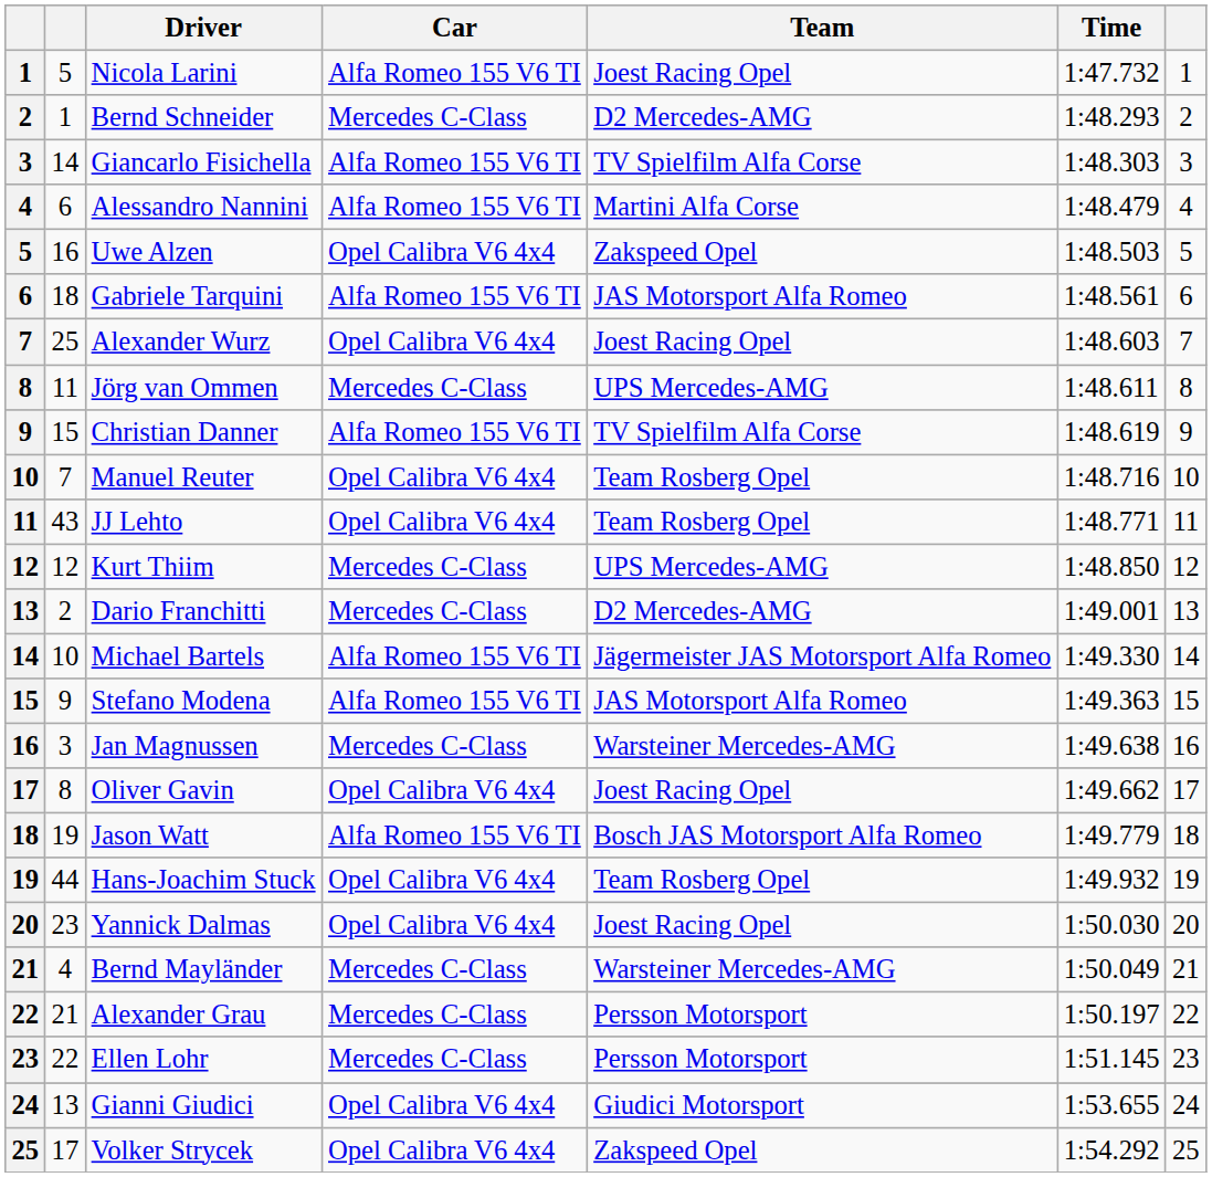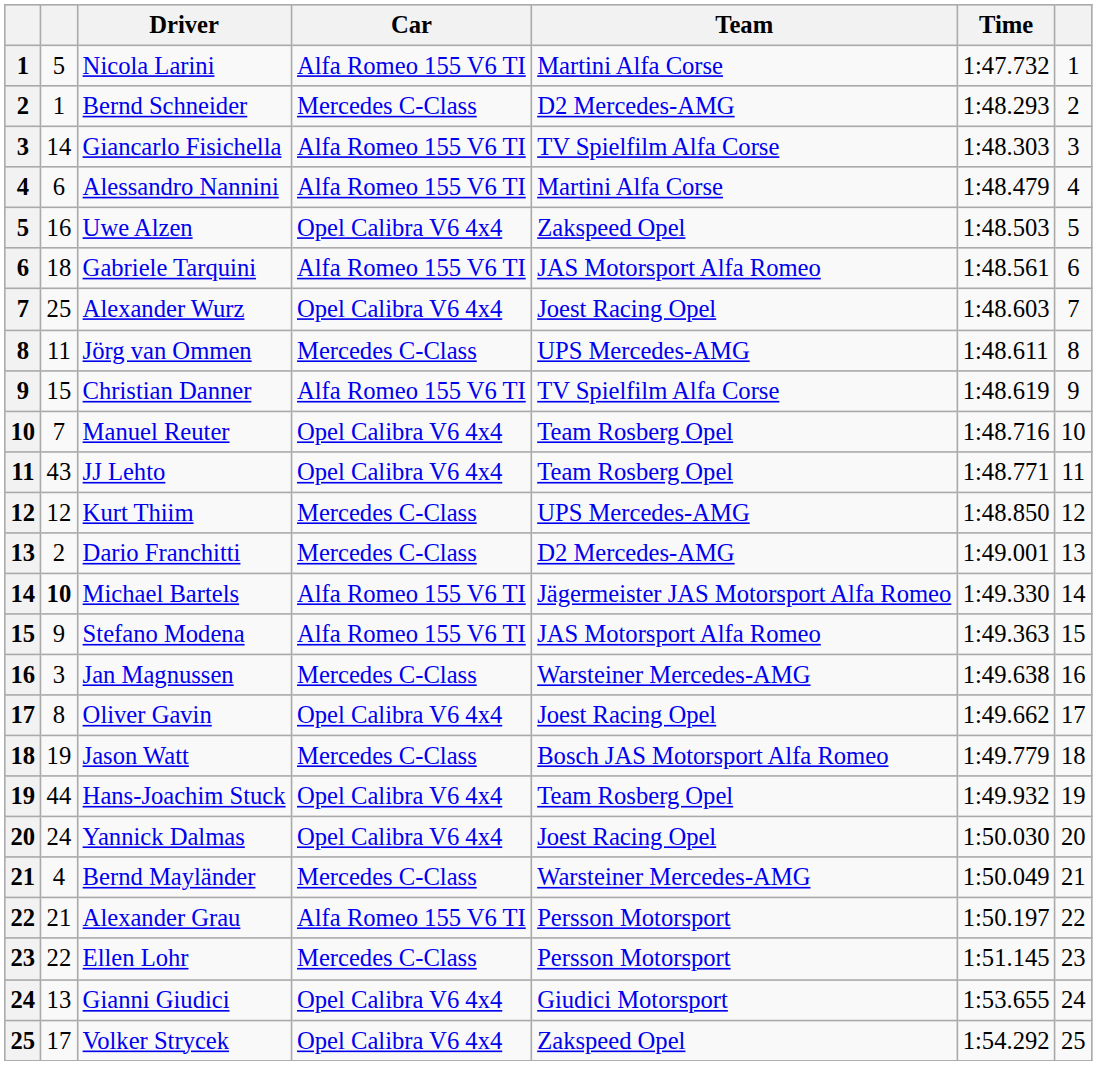 <table class="wikitable sortable" style="font-size:95%">
 <tr>
 <th></th>
 <th></th>
 <th>Driver</th>
 <th>Car</th>
 <th>Team</th>
 <th>Time</th>
 <th></th>
 </tr>
 <tr>
 <th>1</th>
 <td align=center>5</td>
 <td> <a href='#'>Nicola Larini</a></td>
 <td><a href='#'>Alfa Romeo 155 V6 TI</a></td>
-<td> <a href='#'>Joest Racing Opel</a></td>
+<td> <a href='#'>Martini Alfa Corse</a></td>
 <td>1:47.732</td>
 <td align=center>1</td>
 </tr>
 <tr>
 <th>2</th>
 <td align=center>1</td>
 <td> <a href='#'>Bernd Schneider</a></td>
 <td><a href='#'>Mercedes C-Class</a></td>
 <td> <a href='#'>D2 Mercedes-AMG</a></td>
 <td>1:48.293</td>
 <td align=center>2</td>
 </tr>
 <tr>
 <th>3</th>
 <td align=center>14</td>
 <td> <a href='#'>Giancarlo Fisichella</a></td>
 <td><a href='#'>Alfa Romeo 155 V6 TI</a></td>
 <td> <a href='#'>TV Spielfilm Alfa Corse</a></td>
 <td>1:48.303</td>
 <td align=center>3</td>
 </tr>
 <tr>
 <th>4</th>
 <td align=center>6</td>
 <td> <a href='#'>Alessandro Nannini</a></td>
 <td><a href='#'>Alfa Romeo 155 V6 TI</a></td>
 <td> <a href='#'>Martini Alfa Corse</a></td>
 <td>1:48.479</td>
 <td align=center>4</td>
 </tr>
 <tr>
 <th>5</th>
 <td align=center>16</td>
 <td> <a href='#'>Uwe Alzen</a></td>
 <td><a href='#'>Opel Calibra V6 4x4</a></td>
 <td> <a href='#'>Zakspeed Opel</a></td>
 <td>1:48.503</td>
 <td align=center>5</td>
 </tr>
 <tr>
 <th>6</th>
 <td align=center>18</td>
 <td> <a href='#'>Gabriele Tarquini</a></td>
 <td><a href='#'>Alfa Romeo 155 V6 TI</a></td>
 <td> <a href='#'>JAS Motorsport Alfa Romeo</a></td>
 <td>1:48.561</td>
 <td align=center>6</td>
 </tr>
 <tr>
 <th>7</th>
 <td align=center>25</td>
 <td> <a href='#'>Alexander Wurz</a></td>
 <td><a href='#'>Opel Calibra V6 4x4</a></td>
 <td> <a href='#'>Joest Racing Opel</a></td>
 <td>1:48.603</td>
 <td align=center>7</td>
 </tr>
 <tr>
 <th>8</th>
 <td align=center>11</td>
 <td> <a href='#'>Jörg van Ommen</a></td>
 <td><a href='#'>Mercedes C-Class</a></td>
 <td> <a href='#'>UPS Mercedes-AMG</a></td>
 <td>1:48.611</td>
 <td align=center>8</td>
 </tr>
 <tr>
 <th>9</th>
 <td align=center>15</td>
 <td> <a href='#'>Christian Danner</a></td>
 <td><a href='#'>Alfa Romeo 155 V6 TI</a></td>
 <td> <a href='#'>TV Spielfilm Alfa Corse</a></td>
 <td>1:48.619</td>
 <td align=center>9</td>
 </tr>
 <tr>
 <th>10</th>
 <td align=center>7</td>
 <td> <a href='#'>Manuel Reuter</a></td>
 <td><a href='#'>Opel Calibra V6 4x4</a></td>
 <td> <a href='#'>Team Rosberg Opel</a></td>
 <td>1:48.716</td>
 <td align=center>10</td>
 </tr>
 <tr>
 <th>11</th>
 <td align=center>43</td>
 <td> <a href='#'>JJ Lehto</a></td>
 <td><a href='#'>Opel Calibra V6 4x4</a></td>
 <td> <a href='#'>Team Rosberg Opel</a></td>
 <td>1:48.771</td>
 <td align=center>11</td>
 </tr>
 <tr>
 <th>12</th>
 <td align=center>12</td>
 <td> <a href='#'>Kurt Thiim</a></td>
 <td><a href='#'>Mercedes C-Class</a></td>
 <td> <a href='#'>UPS Mercedes-AMG</a></td>
 <td>1:48.850</td>
 <td align=center>12</td>
 </tr>
 <tr>
 <th>13</th>
 <td align=center>2</td>
 <td> <a href='#'>Dario Franchitti</a></td>
 <td><a href='#'>Mercedes C-Class</a></td>
 <td> <a href='#'>D2 Mercedes-AMG</a></td>
 <td>1:49.001</td>
 <td align=center>13</td>
 </tr>
 <tr>
 <th>14</th>
-<td align=center>10</td>
+<td align=center><strong>10</strong></td>
 <td> <a href='#'>Michael Bartels</a></td>
 <td><a href='#'>Alfa Romeo 155 V6 TI</a></td>
 <td> <a href='#'>Jägermeister JAS Motorsport Alfa Romeo</a></td>
 <td>1:49.330</td>
 <td align=center>14</td>
 </tr>
 <tr>
 <th>15</th>
 <td align=center>9</td>
 <td> <a href='#'>Stefano Modena</a></td>
 <td><a href='#'>Alfa Romeo 155 V6 TI</a></td>
 <td> <a href='#'>JAS Motorsport Alfa Romeo</a></td>
 <td>1:49.363</td>
 <td align=center>15</td>
 </tr>
 <tr>
 <th>16</th>
 <td align=center>3</td>
 <td> <a href='#'>Jan Magnussen</a></td>
 <td><a href='#'>Mercedes C-Class</a></td>
 <td> <a href='#'>Warsteiner Mercedes-AMG</a></td>
 <td>1:49.638</td>
 <td align=center>16</td>
 </tr>
 <tr>
 <th>17</th>
 <td align=center>8</td>
 <td> <a href='#'>Oliver Gavin</a></td>
 <td><a href='#'>Opel Calibra V6 4x4</a></td>
 <td> <a href='#'>Joest Racing Opel</a></td>
 <td>1:49.662</td>
 <td align=center>17</td>
 </tr>
 <tr>
 <th>18</th>
 <td align=center>19</td>
 <td> <a href='#'>Jason Watt</a></td>
-<td><a href='#'>Alfa Romeo 155 V6 TI</a></td>
+<td><a href='#'>Mercedes C-Class</a></td>
 <td> <a href='#'>Bosch JAS Motorsport Alfa Romeo</a></td>
 <td>1:49.779</td>
 <td align=center>18</td>
 </tr>
 <tr>
 <th>19</th>
 <td align=center>44</td>
 <td> <a href='#'>Hans-Joachim Stuck</a></td>
 <td><a href='#'>Opel Calibra V6 4x4</a></td>
 <td> <a href='#'>Team Rosberg Opel</a></td>
 <td>1:49.932</td>
 <td align=center>19</td>
 </tr>
 <tr>
 <th>20</th>
-<td align=center>23</td>
+<td align=center>24</td>
 <td> <a href='#'>Yannick Dalmas</a></td>
 <td><a href='#'>Opel Calibra V6 4x4</a></td>
 <td> <a href='#'>Joest Racing Opel</a></td>
 <td>1:50.030</td>
 <td align=center>20</td>
 </tr>
 <tr>
 <th>21</th>
 <td align=center>4</td>
 <td> <a href='#'>Bernd Mayländer</a></td>
 <td><a href='#'>Mercedes C-Class</a></td>
 <td> <a href='#'>Warsteiner Mercedes-AMG</a></td>
 <td>1:50.049</td>
 <td align=center>21</td>
 </tr>
 <tr>
 <th>22</th>
 <td align=center>21</td>
 <td> <a href='#'>Alexander Grau</a></td>
-<td><a href='#'>Mercedes C-Class</a></td>
+<td><a href='#'>Alfa Romeo 155 V6 TI</a></td>
 <td> <a href='#'>Persson Motorsport</a></td>
 <td>1:50.197</td>
 <td align=center>22</td>
 </tr>
 <tr>
 <th>23</th>
 <td align=center>22</td>
 <td> <a href='#'>Ellen Lohr</a></td>
 <td><a href='#'>Mercedes C-Class</a></td>
 <td> <a href='#'>Persson Motorsport</a></td>
 <td>1:51.145</td>
 <td align=center>23</td>
 </tr>
 <tr>
 <th>24</th>
 <td align=center>13</td>
 <td> <a href='#'>Gianni Giudici</a></td>
 <td><a href='#'>Opel Calibra V6 4x4</a></td>
 <td> <a href='#'>Giudici Motorsport</a></td>
 <td>1:53.655</td>
 <td align=center>24</td>
 </tr>
 <tr>
 <th>25</th>
 <td align=center>17</td>
 <td> <a href='#'>Volker Strycek</a></td>
 <td><a href='#'>Opel Calibra V6 4x4</a></td>
 <td> <a href='#'>Zakspeed Opel</a></td>
 <td>1:54.292</td>
 <td align=center>25</td>
 </tr>
 <tr>
 </tr>
 </table>
